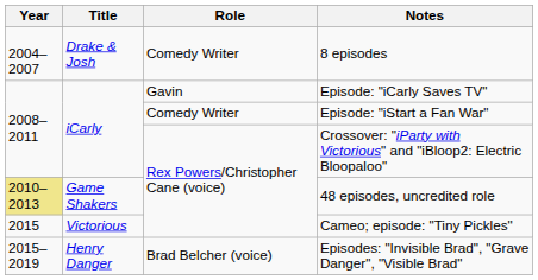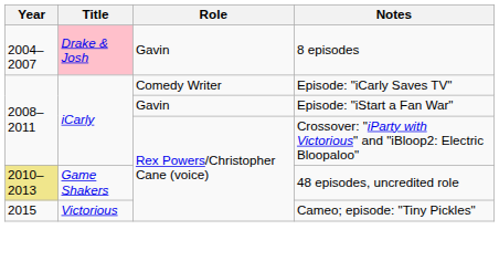 <table class="wikitable">
 <tr>
 <th>Year</th>
 <th>Title</th>
 <th>Role</th>
 <th>Notes</th>
 </tr>
 <tr>
 <td><br>2004–2007</td>
-<td><em><a href='#'>Drake & Josh</a></em></td>
-<td>Comedy Writer</td>
+<td style="background: pink;"><em><a href='#'>Drake & Josh</a></em></td>
+<td>Gavin</td>
 <td>8 episodes</td>
 </tr>
 <tr>
 <td rowspan="3">2008–2011</td>
 <td rowspan="3"><em><a href='#'>iCarly</a></em></td>
-<td>Gavin</td>
+<td>Comedy Writer</td>
 <td>Episode: "iCarly Saves TV"</td>
 </tr>
 <tr>
-<td>Comedy Writer</td>
+<td>Gavin</td>
 <td>Episode: "iStart a Fan War"</td>
 </tr>
 <tr>
 <td rowspan="3"><a href='#'>Rex Powers</a>/Christopher Cane (voice)</td>
 <td>Crossover: "<em><a href='#'>iParty with Victorious</a></em>" and  "iBloop2: Electric Bloopaloo"</td>
 </tr>
 <tr>
 <td style="background: khaki;">2010–2013</td>
 <td><em><a href='#'>Game Shakers</a></em></td>
 <td>48 episodes, uncredited role</td>
 </tr>
 <tr>
 <td>2015</td>
 <td><em><a href='#'>Victorious</a></em></td>
 <td>Cameo; episode: "Tiny Pickles"</td>
 </tr>
-<tr>
-<td>2015–2019</td>
-<td><em><a href='#'>Henry Danger</a></em></td>
-<td>Brad Belcher (voice)</td>
-<td>Episodes: "Invisible Brad", "Grave Danger", "Visible Brad"</td>
-</tr>
 </table>
